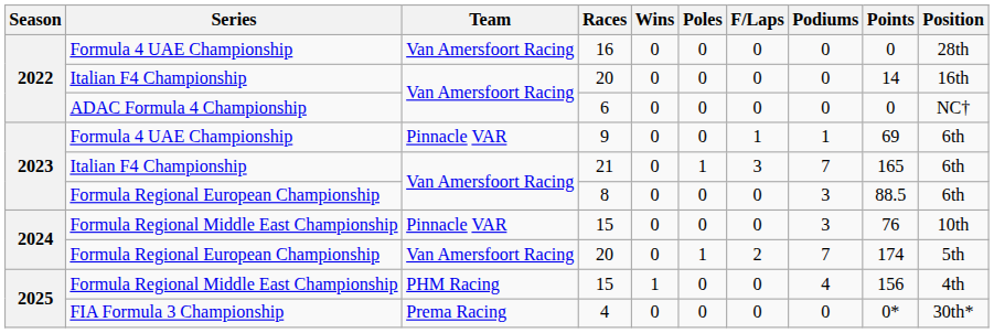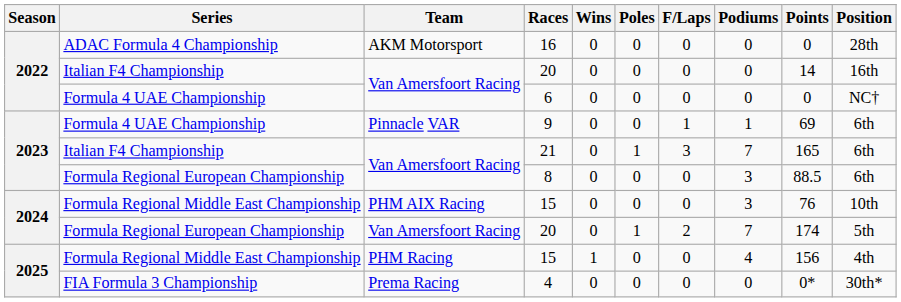 <table class="wikitable" style="font-size: 90%; text-align:center">
 <tr>
 <th>Season</th>
 <th>Series</th>
 <th>Team</th>
 <th>Races</th>
 <th>Wins</th>
 <th>Poles</th>
 <th>F/Laps</th>
 <th>Podiums</th>
 <th>Points</th>
 <th>Position</th>
 </tr>
 <tr>
 <th rowspan="3">2022</th>
-<td align="left"><a href='#'>Formula 4 UAE Championship</a></td>
-<td align=left><a href='#'>Van Amersfoort Racing</a></td>
+<td align=left><a href='#'>ADAC Formula 4 Championship</a></td>
+<td align="left">AKM Motorsport</td>
 <td>16</td>
 <td>0</td>
 <td>0</td>
 <td>0</td>
 <td>0</td>
 <td>0</td>
 <td>28th</td>
 </tr>
 <tr>
 <td align="left"><a href='#'>Italian F4 Championship</a></td>
 <td rowspan="2" align="left"><a href='#'>Van Amersfoort Racing</a></td>
 <td>20</td>
 <td>0</td>
 <td>0</td>
 <td>0</td>
 <td>0</td>
 <td>14</td>
 <td>16th</td>
 </tr>
 <tr>
-<td align=left><a href='#'>ADAC Formula 4 Championship</a></td>
+<td align="left"><a href='#'>Formula 4 UAE Championship</a></td>
 <td>6</td>
 <td>0</td>
 <td>0</td>
 <td>0</td>
 <td>0</td>
 <td>0</td>
 <td>NC†</td>
 </tr>
 <tr>
 <th rowspan="3">2023</th>
 <td align=left><a href='#'>Formula 4 UAE Championship</a></td>
 <td align=left><a href='#'>Pinnacle</a> <a href='#'>VAR</a></td>
 <td>9</td>
 <td>0</td>
 <td>0</td>
 <td>1</td>
 <td>1</td>
 <td>69</td>
 <td>6th</td>
 </tr>
 <tr>
 <td align=left><a href='#'>Italian F4 Championship</a></td>
 <td rowspan="2" align="left"><a href='#'>Van Amersfoort Racing</a></td>
 <td>21</td>
 <td>0</td>
 <td>1</td>
 <td>3</td>
 <td>7</td>
 <td>165</td>
 <td>6th</td>
 </tr>
 <tr>
 <td align=left><a href='#'>Formula Regional European Championship</a></td>
 <td>8</td>
 <td>0</td>
 <td>0</td>
 <td>0</td>
 <td>3</td>
 <td>88.5</td>
 <td>6th</td>
 </tr>
 <tr>
 <th rowspan="2">2024</th>
 <td align=left nowrap><a href='#'>Formula Regional Middle East Championship</a></td>
-<td align=left><a href='#'>Pinnacle</a> <a href='#'>VAR</a></td>
+<td align=left><a href='#'>PHM AIX Racing</a></td>
 <td>15</td>
 <td>0</td>
 <td>0</td>
 <td>0</td>
 <td>3</td>
 <td>76</td>
 <td>10th</td>
 </tr>
 <tr>
 <td align=left><a href='#'>Formula Regional European Championship</a></td>
 <td align=left><a href='#'>Van Amersfoort Racing</a></td>
 <td>20</td>
 <td>0</td>
 <td>1</td>
 <td>2</td>
 <td>7</td>
 <td>174</td>
 <td style="background:#;">5th</td>
 </tr>
 <tr>
 <th rowspan="2">2025</th>
 <td align=left nowrap><a href='#'>Formula Regional Middle East Championship</a></td>
 <td align=left><a href='#'>PHM Racing</a></td>
 <td>15</td>
 <td>1</td>
 <td>0</td>
 <td>0</td>
 <td>4</td>
 <td>156</td>
 <td>4th</td>
 </tr>
 <tr>
 <td align=left><a href='#'>FIA Formula 3 Championship</a></td>
 <td align=left><a href='#'>Prema Racing</a></td>
 <td>4</td>
 <td>0</td>
 <td>0</td>
 <td>0</td>
 <td>0</td>
 <td>0*</td>
 <td>30th*</td>
 </tr>
 </table>
